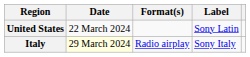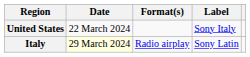 <table class="wikitable plainrowheaders">
 <tr>
 <th scope="col">Region</th>
 <th scope="col">Date</th>
 <th scope="col">Format(s)</th>
 <th scope="col">Label</th>
 <th scope="col"></th>
 </tr>
 <tr>
 <th scope="row">United States</th>
 <td>22 March 2024</td>
 <td></td>
-<td><a href='#'>Sony Latin</a></td>
+<td><a href='#'>Sony Italy</a></td>
 <td style="text-align:center;"></td>
 </tr>
 <tr>
 <th scope="row">Italy</th>
 <td style="background: lightyellow;">29 March 2024</td>
 <td><a href='#'>Radio airplay</a></td>
-<td><a href='#'>Sony Italy</a></td>
+<td><a href='#'>Sony Latin</a></td>
 <td style="text-align:center"></td>
 </tr>
 </table>
